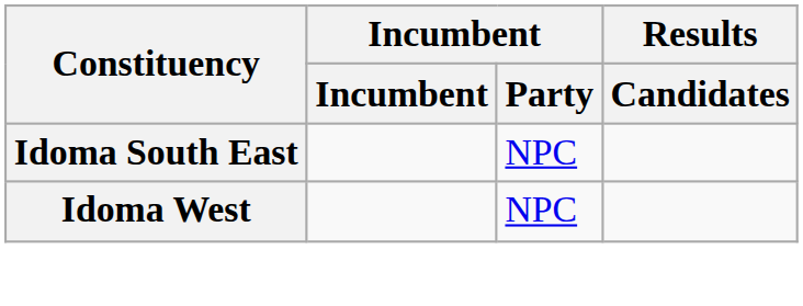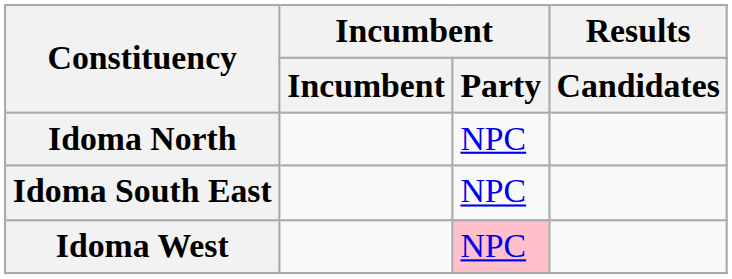 <table class="wikitable sortable">
 <tr>
 <th rowspan="2">Constituency</th>
 <th colspan="2">Incumbent</th>
 <th>Results</th>
 </tr>
 <tr valign="bottom">
 <th>Incumbent</th>
 <th>Party</th>
 <th>Candidates</th>
 </tr>
 <tr>
+<th>Idoma North</th>
+<td></td>
+<td><a href='#'>NPC</a></td>
+<td nowrap=""></td>
+</tr>
+<tr>
 <th>Idoma South East</th>
 <td></td>
 <td><a href='#'>NPC</a></td>
 <td nowrap=""></td>
 </tr>
 <tr>
 <th>Idoma West</th>
 <td></td>
-<td><a href='#'>NPC</a></td>
+<td style="background: pink;"><a href='#'>NPC</a></td>
 <td nowrap=""></td>
 </tr>
 </table>
